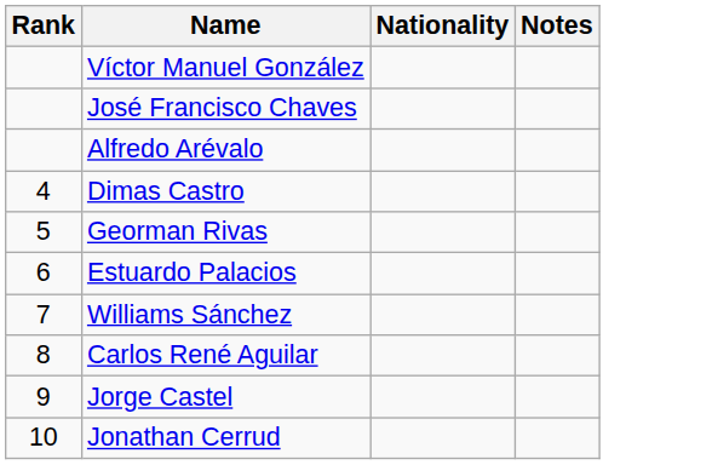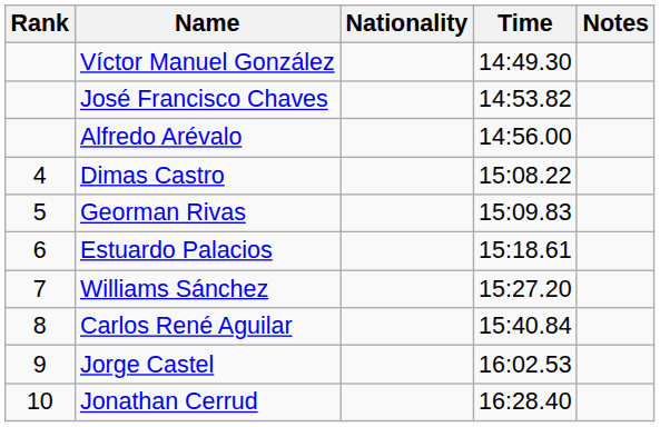 <table class="wikitable sortable" style="text-align:center">
 <tr>
 <th>Rank</th>
 <th>Name</th>
 <th>Nationality</th>
+<th>Time</th>
 <th>Notes</th>
 </tr>
 <tr>
 <td></td>
 <td align=left><a href='#'>Víctor Manuel González</a></td>
 <td align=left></td>
+<td>14:49.30</td>
 <td></td>
 </tr>
 <tr>
 <td></td>
 <td align=left><a href='#'>José Francisco Chaves</a></td>
 <td align=left></td>
+<td>14:53.82</td>
 <td></td>
 </tr>
 <tr>
 <td></td>
 <td align=left><a href='#'>Alfredo Arévalo</a></td>
 <td align=left></td>
+<td>14:56.00</td>
 <td></td>
 </tr>
 <tr>
 <td>4</td>
 <td align=left><a href='#'>Dimas Castro</a></td>
 <td align=left></td>
+<td>15:08.22</td>
 <td></td>
 </tr>
 <tr>
 <td>5</td>
 <td align=left><a href='#'>Georman Rivas</a></td>
 <td align=left></td>
+<td>15:09.83</td>
 <td></td>
 </tr>
 <tr>
 <td>6</td>
 <td align=left><a href='#'>Estuardo Palacios</a></td>
 <td align=left></td>
+<td>15:18.61</td>
 <td></td>
 </tr>
 <tr>
 <td>7</td>
 <td align=left><a href='#'>Williams Sánchez</a></td>
 <td align=left></td>
+<td>15:27.20</td>
 <td></td>
 </tr>
 <tr>
 <td>8</td>
 <td align=left><a href='#'>Carlos René Aguilar</a></td>
 <td align=left></td>
+<td>15:40.84</td>
 <td></td>
 </tr>
 <tr>
 <td>9</td>
 <td align=left><a href='#'>Jorge Castel</a></td>
 <td align=left></td>
+<td>16:02.53</td>
 <td></td>
 </tr>
 <tr>
 <td>10</td>
 <td align=left><a href='#'>Jonathan Cerrud</a></td>
 <td align=left></td>
+<td>16:28.40</td>
 <td></td>
 </tr>
 </table>
